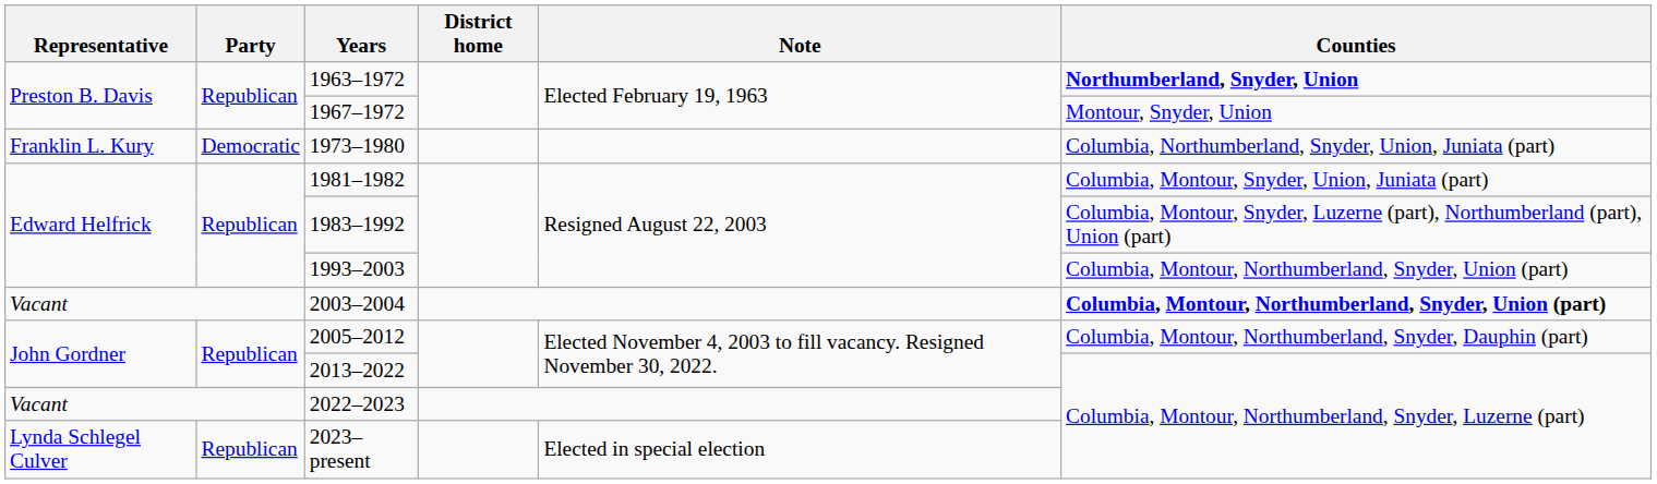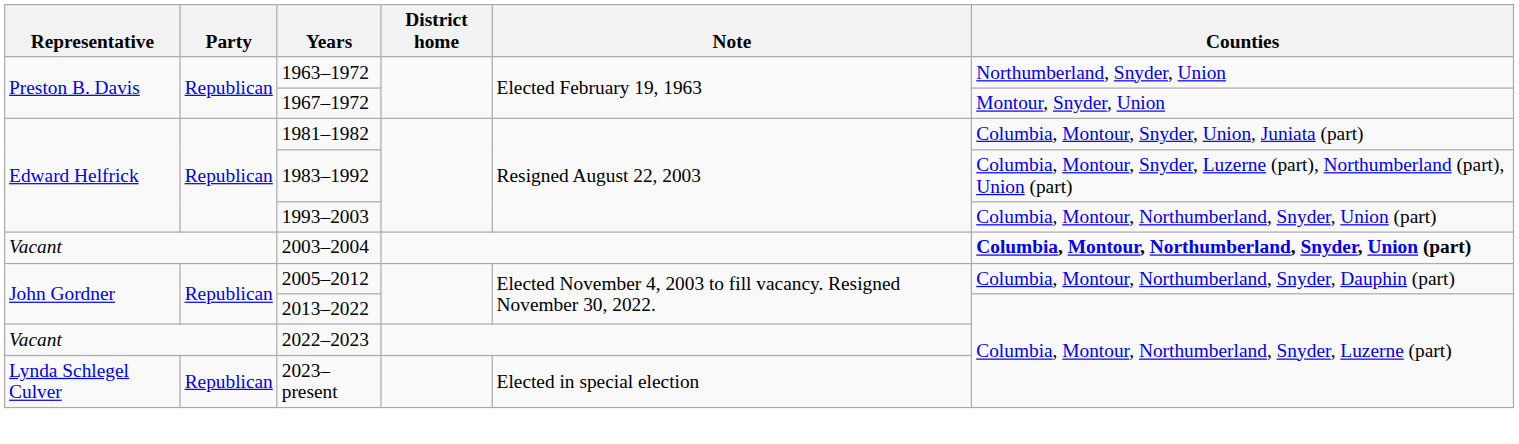 <table class=wikitable>
 <tr valign=bottom>
 <th>Representative</th>
 <th>Party</th>
 <th>Years</th>
 <th>District home</th>
 <th>Note</th>
 <th>Counties</th>
 </tr>
 <tr>
 <td rowspan=2><a href='#'>Preston B. Davis</a></td>
 <td rowspan=2><a href='#'>Republican</a></td>
 <td>1963–1972</td>
 <td rowspan=2> </td>
 <td rowspan=2>Elected February 19, 1963</td>
-<td><strong><a href='#'>Northumberland</a>, <a href='#'>Snyder</a>, <a href='#'>Union</a></strong></td>
+<td><a href='#'>Northumberland</a>, <a href='#'>Snyder</a>, <a href='#'>Union</a></td>
 </tr>
 <tr>
 <td>1967–1972</td>
 <td><a href='#'>Montour</a>, <a href='#'>Snyder</a>, <a href='#'>Union</a></td>
-</tr>
-<tr>
-<td><a href='#'>Franklin L. Kury</a></td>
-<td><a href='#'>Democratic</a></td>
-<td>1973–1980</td>
-<td></td>
-<td></td>
-<td><a href='#'>Columbia</a>, <a href='#'>Northumberland</a>, <a href='#'>Snyder</a>, <a href='#'>Union</a>, <a href='#'>Juniata</a> (part)</td>
 </tr>
 <tr>
 <td rowspan=3><a href='#'>Edward Helfrick</a></td>
 <td rowspan=3><a href='#'>Republican</a></td>
 <td>1981–1982</td>
 <td rowspan=3> </td>
 <td rowspan=3>Resigned August 22, 2003</td>
 <td><a href='#'>Columbia</a>, <a href='#'>Montour</a>, <a href='#'>Snyder</a>, <a href='#'>Union</a>, <a href='#'>Juniata</a> (part)</td>
 </tr>
 <tr>
 <td>1983–1992</td>
 <td><a href='#'>Columbia</a>, <a href='#'>Montour</a>, <a href='#'>Snyder</a>, <a href='#'>Luzerne</a> (part), <a href='#'>Northumberland</a> (part), <a href='#'>Union</a> (part)</td>
 </tr>
 <tr>
 <td>1993–2003</td>
 <td><a href='#'>Columbia</a>, <a href='#'>Montour</a>, <a href='#'>Northumberland</a>, <a href='#'>Snyder</a>, <a href='#'>Union</a> (part)</td>
 </tr>
 <tr>
 <td colspan=2><em>Vacant</em></td>
 <td>2003–2004</td>
 <td colspan=2> </td>
 <td><strong><a href='#'>Columbia</a>, <a href='#'>Montour</a>, <a href='#'>Northumberland</a>, <a href='#'>Snyder</a>, <a href='#'>Union</a> (part)</strong></td>
 </tr>
 <tr>
 <td rowspan=2><a href='#'>John Gordner</a></td>
 <td rowspan=2><a href='#'>Republican</a></td>
 <td>2005–2012</td>
 <td rowspan=2> </td>
 <td rowspan=2>Elected November 4, 2003 to fill vacancy. Resigned November 30, 2022.</td>
 <td><a href='#'>Columbia</a>, <a href='#'>Montour</a>, <a href='#'>Northumberland</a>, <a href='#'>Snyder</a>, <a href='#'>Dauphin</a> (part)</td>
 </tr>
 <tr>
 <td>2013–2022</td>
 <td rowspan="3"><a href='#'>Columbia</a>, <a href='#'>Montour</a>, <a href='#'>Northumberland</a>, <a href='#'>Snyder</a>, <a href='#'>Luzerne</a> (part)</td>
 </tr>
 <tr>
 <td colspan=2><em>Vacant</em></td>
 <td>2022–2023</td>
 <td colspan=2> </td>
 </tr>
 <tr>
 <td rowspan=2><a href='#'>Lynda Schlegel Culver</a></td>
 <td rowspan=2><a href='#'>Republican</a></td>
 <td>2023–present</td>
 <td rowspan=2> </td>
 <td rowspan=2>Elected in special election</td>
 </tr>
 </table>
